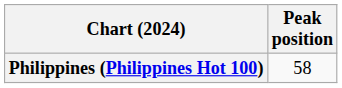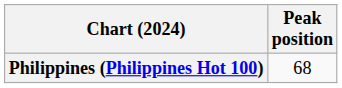 <table class="wikitable plainrowheaders" style="text-align:center">
 <tr>
 <th scope="col">Chart (2024)</th>
 <th scope="col">Peak<br>position</th>
 </tr>
 <tr>
 <th scope="row">Philippines (<a href='#'>Philippines Hot 100</a>)</th>
-<td>58</td>
+<td>68</td>
 </tr>
 </table>
